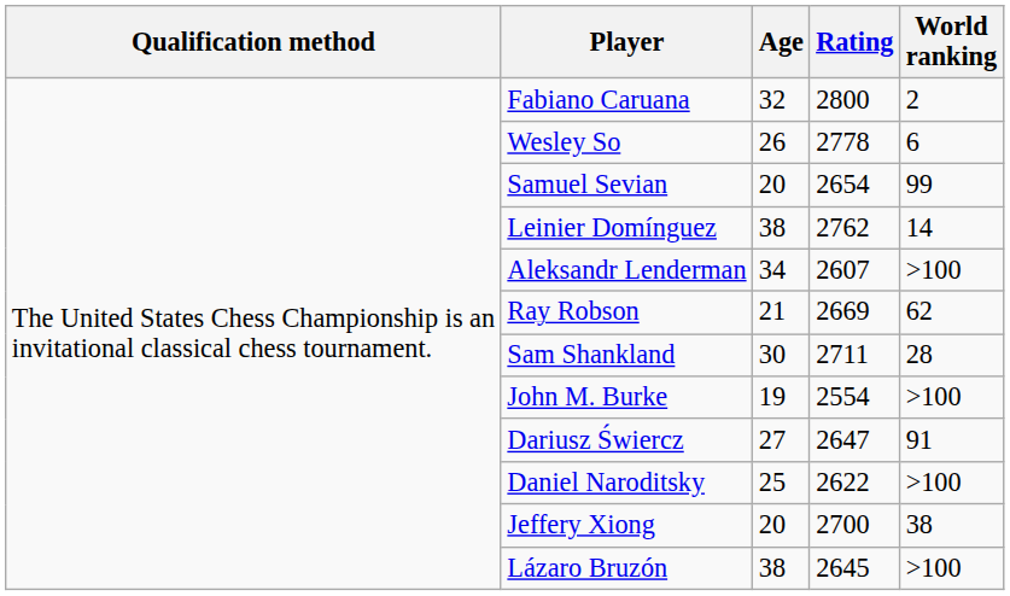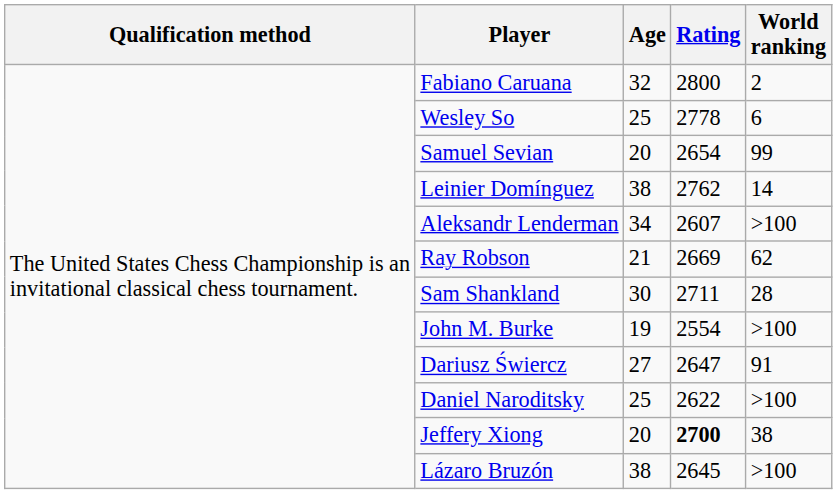 <table class="wikitable sortable" style="text-align: left;">
 <tr>
 <th>Qualification method</th>
 <th>Player</th>
 <th>Age</th>
 <th><a href='#'>Rating</a></th>
 <th>World<br>ranking</th>
 </tr>
 <tr>
 <td rowspan="12">The United States Chess Championship is an<br>invitational classical chess tournament.</td>
 <td> <a href='#'>Fabiano Caruana</a></td>
 <td>32</td>
 <td>2800</td>
 <td>2</td>
 </tr>
 <tr>
 <td> <a href='#'>Wesley So</a> </td>
-<td>26</td>
+<td>25</td>
 <td>2778</td>
 <td>6</td>
 </tr>
 <tr>
 <td> <a href='#'>Samuel Sevian</a></td>
 <td>20</td>
 <td>2654</td>
 <td>99</td>
 </tr>
 <tr>
 <td> <a href='#'>Leinier Domínguez</a></td>
 <td>38</td>
 <td>2762</td>
 <td>14</td>
 </tr>
 <tr>
 <td> <a href='#'>Aleksandr Lenderman</a></td>
 <td>34</td>
 <td>2607</td>
 <td>>100</td>
 </tr>
 <tr>
 <td> <a href='#'>Ray Robson</a></td>
 <td>21</td>
 <td>2669</td>
 <td>62</td>
 </tr>
 <tr>
 <td> <a href='#'>Sam Shankland</a></td>
 <td>30</td>
 <td>2711</td>
 <td>28</td>
 </tr>
 <tr>
 <td> <a href='#'>John M. Burke</a></td>
 <td>19</td>
 <td>2554</td>
 <td>>100</td>
 </tr>
 <tr>
 <td> <a href='#'>Dariusz Świercz</a></td>
 <td>27</td>
 <td>2647</td>
 <td>91</td>
 </tr>
 <tr>
 <td> <a href='#'>Daniel Naroditsky</a></td>
 <td>25</td>
 <td>2622</td>
 <td>>100</td>
 </tr>
 <tr>
 <td> <a href='#'>Jeffery Xiong</a></td>
 <td>20</td>
-<td>2700</td>
+<td><strong>2700</strong></td>
 <td>38</td>
 </tr>
 <tr>
 <td> <a href='#'>Lázaro Bruzón</a></td>
 <td>38</td>
 <td>2645</td>
 <td>>100</td>
 </tr>
 </table>
